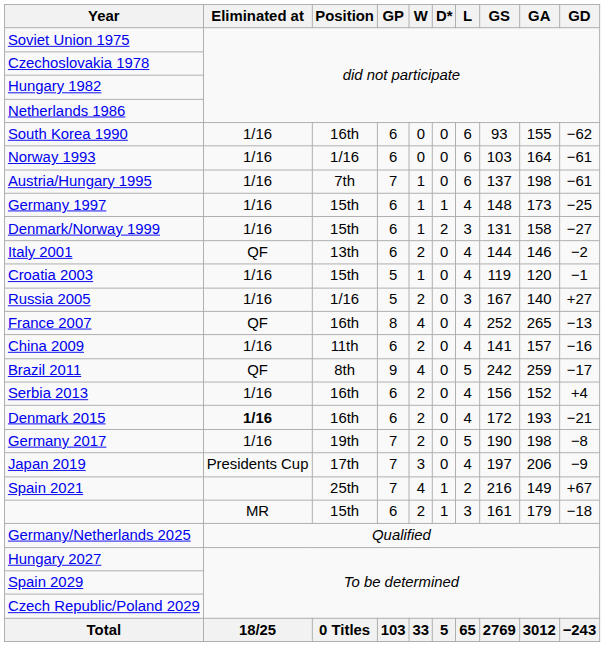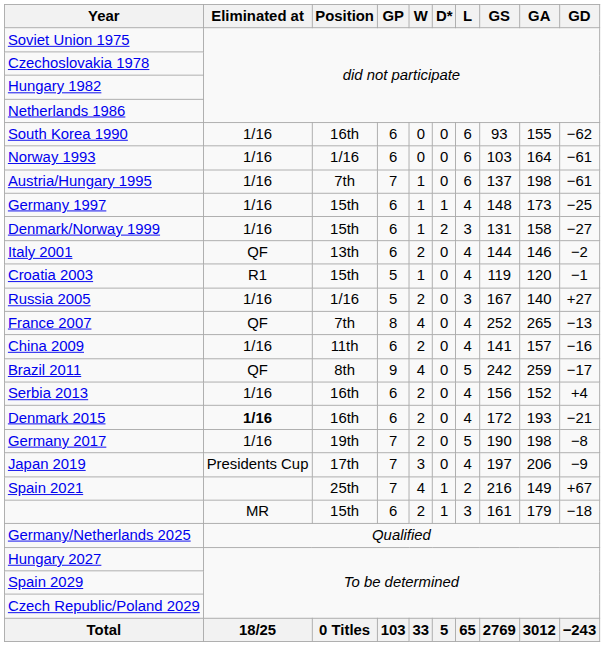 <table class="wikitable" style="text-align: center;">
 <tr>
 <th>Year</th>
 <th>Eliminated at</th>
 <th>Position</th>
 <th>GP</th>
 <th>W</th>
 <th>D*</th>
 <th>L</th>
 <th>GS</th>
 <th>GA</th>
 <th>GD</th>
 </tr>
 <tr>
 <td align=left><a href='#'>Soviet Union 1975</a></td>
 <td rowspan="4" colspan="9"><em>did not participate</em></td>
 </tr>
 <tr>
 <td align=left><a href='#'>Czechoslovakia 1978</a></td>
 </tr>
 <tr>
 <td align=left><a href='#'>Hungary 1982</a></td>
 </tr>
 <tr>
 <td align=left><a href='#'>Netherlands 1986</a></td>
 </tr>
 <tr>
 <td align=left><a href='#'>South Korea 1990</a></td>
 <td>1/16</td>
 <td>16th</td>
 <td>6</td>
 <td>0</td>
 <td>0</td>
 <td>6</td>
 <td>93</td>
 <td>155</td>
 <td>−62</td>
 </tr>
 <tr>
 <td align=left><a href='#'>Norway 1993</a></td>
 <td>1/16</td>
 <td>1/16</td>
 <td>6</td>
 <td>0</td>
 <td>0</td>
 <td>6</td>
 <td>103</td>
 <td>164</td>
 <td>−61</td>
 </tr>
 <tr>
 <td align=left><a href='#'>Austria/Hungary 1995</a></td>
 <td>1/16</td>
 <td>7th</td>
 <td>7</td>
 <td>1</td>
 <td>0</td>
 <td>6</td>
 <td>137</td>
 <td>198</td>
 <td>−61</td>
 </tr>
 <tr>
 <td align=left><a href='#'>Germany 1997</a></td>
 <td>1/16</td>
 <td>15th</td>
 <td>6</td>
 <td>1</td>
 <td>1</td>
 <td>4</td>
 <td>148</td>
 <td>173</td>
 <td>−25</td>
 </tr>
 <tr>
 <td align=left><a href='#'>Denmark/Norway 1999</a></td>
 <td>1/16</td>
 <td>15th</td>
 <td>6</td>
 <td>1</td>
 <td>2</td>
 <td>3</td>
 <td>131</td>
 <td>158</td>
 <td>−27</td>
 </tr>
 <tr>
 <td align=left><a href='#'>Italy 2001</a></td>
 <td>QF</td>
 <td>13th</td>
 <td>6</td>
 <td>2</td>
 <td>0</td>
 <td>4</td>
 <td>144</td>
 <td>146</td>
 <td>−2</td>
 </tr>
 <tr>
 <td align=left><a href='#'>Croatia 2003</a></td>
-<td>1/16</td>
+<td>R1</td>
 <td>15th</td>
 <td>5</td>
 <td>1</td>
 <td>0</td>
 <td>4</td>
 <td>119</td>
 <td>120</td>
 <td>−1</td>
 </tr>
 <tr>
 <td align=left><a href='#'>Russia 2005</a></td>
 <td>1/16</td>
 <td>1/16</td>
 <td>5</td>
 <td>2</td>
 <td>0</td>
 <td>3</td>
 <td>167</td>
 <td>140</td>
 <td>+27</td>
 </tr>
 <tr>
 <td align=left><a href='#'>France 2007</a></td>
 <td>QF</td>
-<td>16th</td>
+<td>7th</td>
 <td>8</td>
 <td>4</td>
 <td>0</td>
 <td>4</td>
 <td>252</td>
 <td>265</td>
 <td>−13</td>
 </tr>
 <tr>
 <td align=left><a href='#'>China 2009</a></td>
 <td>1/16</td>
 <td>11th</td>
 <td>6</td>
 <td>2</td>
 <td>0</td>
 <td>4</td>
 <td>141</td>
 <td>157</td>
 <td>−16</td>
 </tr>
 <tr>
 <td align=left><a href='#'>Brazil 2011</a></td>
 <td>QF</td>
 <td>8th</td>
 <td>9</td>
 <td>4</td>
 <td>0</td>
 <td>5</td>
 <td>242</td>
 <td>259</td>
 <td>−17</td>
 </tr>
 <tr>
 <td align=left><a href='#'>Serbia 2013</a></td>
 <td>1/16</td>
 <td>16th</td>
 <td>6</td>
 <td>2</td>
 <td>0</td>
 <td>4</td>
 <td>156</td>
 <td>152</td>
 <td>+4</td>
 </tr>
 <tr>
 <td align=left><a href='#'>Denmark 2015</a></td>
 <td><strong>1/16</strong></td>
 <td>16th</td>
 <td>6</td>
 <td>2</td>
 <td>0</td>
 <td>4</td>
 <td>172</td>
 <td>193</td>
 <td>−21</td>
 </tr>
 <tr>
 <td align=left><a href='#'>Germany 2017</a></td>
 <td>1/16</td>
 <td>19th</td>
 <td>7</td>
 <td>2</td>
 <td>0</td>
 <td>5</td>
 <td>190</td>
 <td>198</td>
 <td>−8</td>
 </tr>
 <tr>
 <td align=left><a href='#'>Japan 2019</a></td>
 <td>Presidents Cup</td>
 <td>17th</td>
 <td>7</td>
 <td>3</td>
 <td>0</td>
 <td>4</td>
 <td>197</td>
 <td>206</td>
 <td>−9</td>
 </tr>
 <tr>
 <td align=left><a href='#'>Spain 2021</a></td>
 <td></td>
 <td>25th</td>
 <td>7</td>
 <td>4</td>
 <td>1</td>
 <td>2</td>
 <td>216</td>
 <td>149</td>
 <td>+67</td>
 </tr>
 <tr>
 <td align=left></td>
 <td>MR</td>
 <td>15th</td>
 <td>6</td>
 <td>2</td>
 <td>1</td>
 <td>3</td>
 <td>161</td>
 <td>179</td>
 <td>−18</td>
 </tr>
 <tr>
 <td align=left><a href='#'>Germany/Netherlands 2025</a></td>
 <td colspan="9"><em>Qualified</em></td>
 </tr>
 <tr>
 <td align=left><a href='#'>Hungary 2027</a></td>
 <td rowspan=3 colspan="9"><em>To be determined</em></td>
 </tr>
 <tr>
 <td align=left><a href='#'>Spain 2029</a></td>
 </tr>
 <tr>
 <td align=left><a href='#'>Czech Republic/Poland 2029</a></td>
 </tr>
 <tr>
 <th>Total</th>
 <th>18/25</th>
 <th>0 Titles</th>
 <th>103</th>
 <th>33</th>
 <th>5</th>
 <th>65</th>
 <th>2769</th>
 <th>3012</th>
 <th>−243</th>
 </tr>
 </table>
